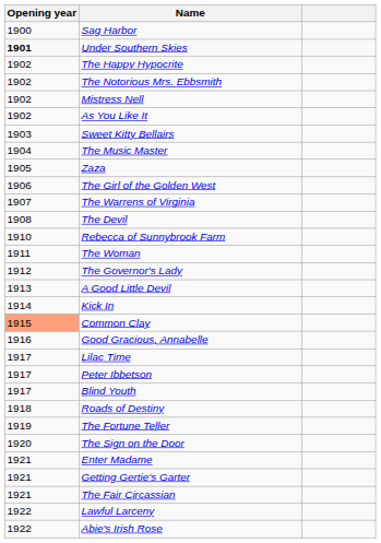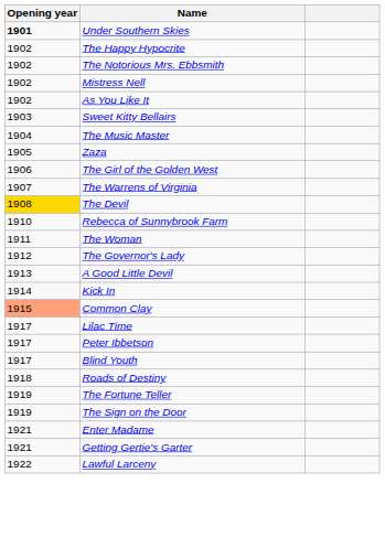 <table class="wikitable sortable collapsible">
 <tr>
 <th width=20% scope="col">Opening year</th>
 <th width=60% scope="col">Name</th>
 <th width=20% scope="col" class="unsortable"></th>
-</tr>
-<tr>
-<td>1900</td>
-<td><em><a href='#'>Sag Harbor</a></em></td>
-<td></td>
 </tr>
 <tr>
 <td><strong>1901</strong></td>
 <td><em><a href='#'>Under Southern Skies</a></em></td>
 <td></td>
 </tr>
 <tr>
 <td>1902</td>
 <td><em><a href='#'>The Happy Hypocrite</a></em></td>
 <td></td>
 </tr>
 <tr>
 <td>1902</td>
 <td><em><a href='#'>The Notorious Mrs. Ebbsmith</a></em></td>
 <td></td>
 </tr>
 <tr>
 <td>1902</td>
 <td><em><a href='#'>Mistress Nell</a></em></td>
 <td></td>
 </tr>
 <tr>
 <td>1902</td>
 <td><em><a href='#'>As You Like It</a></em></td>
 <td></td>
 </tr>
 <tr>
 <td>1903</td>
 <td><em><a href='#'>Sweet Kitty Bellairs</a></em></td>
 <td></td>
 </tr>
 <tr>
 <td>1904</td>
 <td><em><a href='#'>The Music Master</a></em></td>
 <td></td>
 </tr>
 <tr>
 <td>1905</td>
 <td><em><a href='#'>Zaza</a></em></td>
 <td></td>
 </tr>
 <tr>
 <td>1906</td>
 <td><em><a href='#'>The Girl of the Golden West</a></em></td>
 <td></td>
 </tr>
 <tr>
 <td>1907</td>
 <td><em><a href='#'>The Warrens of Virginia</a></em></td>
 <td></td>
 </tr>
 <tr>
-<td>1908</td>
+<td style="background: gold;">1908</td>
 <td><em><a href='#'>The Devil</a></em></td>
 <td></td>
 </tr>
 <tr>
 <td>1910</td>
 <td><em><a href='#'>Rebecca of Sunnybrook Farm</a></em></td>
 <td></td>
 </tr>
 <tr>
 <td>1911</td>
 <td><em><a href='#'>The Woman</a></em></td>
 <td></td>
 </tr>
 <tr>
 <td>1912</td>
 <td><em><a href='#'>The Governor's Lady</a></em></td>
 <td></td>
 </tr>
 <tr>
 <td>1913</td>
 <td><em><a href='#'>A Good Little Devil</a></em></td>
 <td></td>
 </tr>
 <tr>
 <td>1914</td>
 <td><em><a href='#'>Kick In</a></em></td>
 <td></td>
 </tr>
 <tr>
 <td style="background: lightsalmon;">1915</td>
 <td><em><a href='#'>Common Clay</a></em></td>
 <td></td>
 </tr>
 <tr>
-<td>1916</td>
-<td><em><a href='#'>Good Gracious, Annabelle</a></em></td>
-<td></td>
-</tr>
-<tr>
 <td>1917</td>
 <td><em><a href='#'>Lilac Time</a></em></td>
 <td></td>
 </tr>
 <tr>
 <td>1917</td>
 <td><em><a href='#'>Peter Ibbetson</a></em></td>
 <td></td>
 </tr>
 <tr>
 <td>1917</td>
 <td><em><a href='#'>Blind Youth</a></em></td>
 <td></td>
 </tr>
 <tr>
 <td>1918</td>
 <td><em><a href='#'>Roads of Destiny</a></em></td>
 <td></td>
 </tr>
 <tr>
 <td>1919</td>
 <td><em><a href='#'>The Fortune Teller</a></em></td>
 <td></td>
 </tr>
 <tr>
-<td>1920</td>
+<td>1919</td>
 <td><em><a href='#'>The Sign on the Door</a></em></td>
 <td></td>
 </tr>
 <tr>
 <td>1921</td>
 <td><em><a href='#'>Enter Madame</a></em></td>
 <td></td>
 </tr>
 <tr>
 <td>1921</td>
 <td><em><a href='#'>Getting Gertie's Garter</a></em></td>
 <td></td>
 </tr>
 <tr>
-<td>1921</td>
-<td><em><a href='#'>The Fair Circassian</a></em></td>
-<td></td>
-</tr>
-<tr>
 <td>1922</td>
 <td><em><a href='#'>Lawful Larceny</a></em></td>
 <td></td>
 </tr>
-<tr>
-<td>1922</td>
-<td><em><a href='#'>Abie's Irish Rose</a></em></td>
-<td></td>
-</tr>
 </table>
